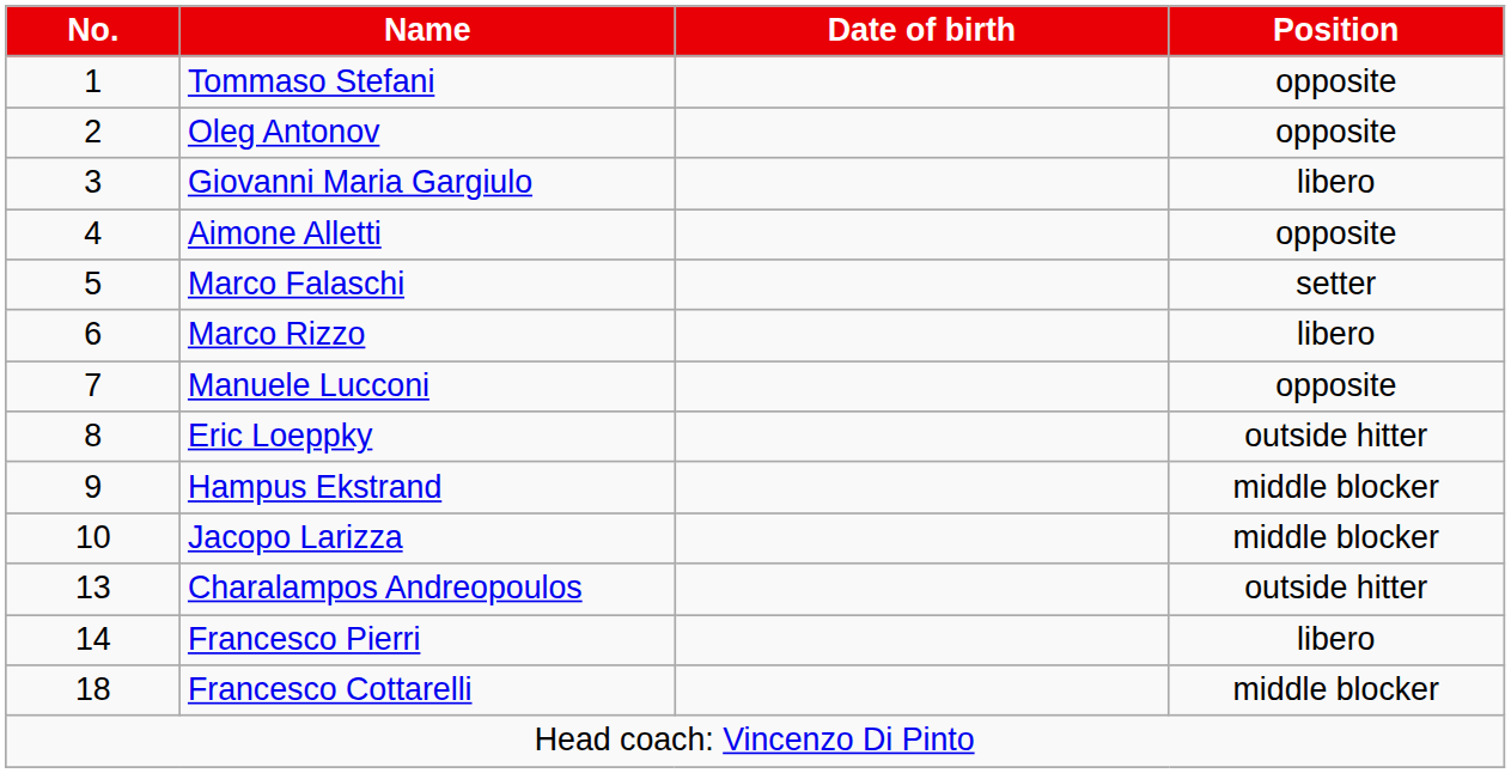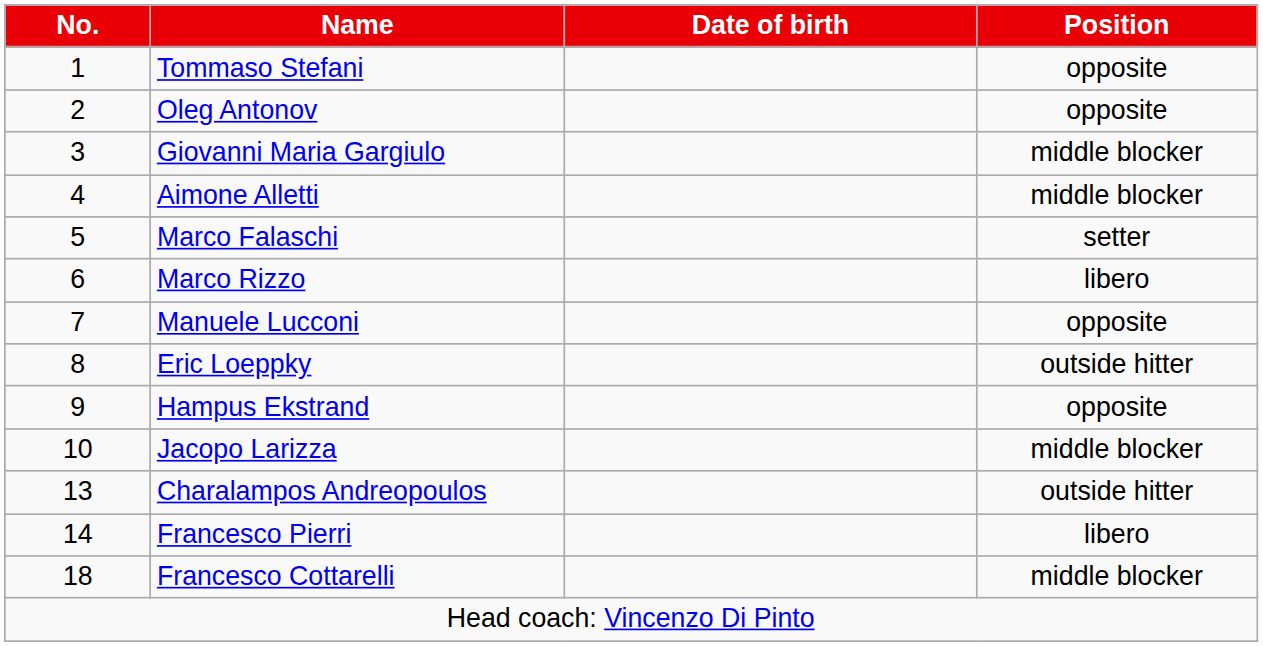 <table class="wikitable sortable" style="font-size:100%; text-align:center;">
 <tr>
 <th style="width:5em; color:#FFFFFF; background-color:#E90006">No.</th>
 <th style="width:15em; color:#FFFFFF; background-color:#E90006">Name</th>
 <th style="width:15em; color:#FFFFFF; background-color:#E90006">Date of birth</th>
 <th style="width:10em; color:#FFFFFF; background-color:#E90006">Position</th>
 </tr>
 <tr>
 <td>1</td>
 <td style="text-align:left"> <a href='#'>Tommaso Stefani</a></td>
 <td style="text-align:right"></td>
 <td>opposite</td>
 </tr>
 <tr>
 <td>2</td>
 <td style="text-align:left"> <a href='#'>Oleg Antonov</a></td>
 <td style="text-align:right"></td>
 <td>opposite</td>
 </tr>
 <tr>
 <td>3</td>
 <td style="text-align:left"> <a href='#'>Giovanni Maria Gargiulo</a></td>
 <td style="text-align:right"></td>
-<td>libero</td>
+<td>middle blocker</td>
 </tr>
 <tr>
 <td>4</td>
 <td style="text-align:left"> <a href='#'>Aimone Alletti</a></td>
 <td style="text-align:right"></td>
-<td>opposite</td>
+<td>middle blocker</td>
 </tr>
 <tr>
 <td>5</td>
 <td style="text-align:left"> <a href='#'>Marco Falaschi</a></td>
 <td style="text-align:right"></td>
 <td>setter</td>
 </tr>
 <tr>
 <td>6</td>
 <td style="text-align:left"> <a href='#'>Marco Rizzo</a></td>
 <td style="text-align:right"></td>
 <td>libero</td>
 </tr>
 <tr>
 <td>7</td>
 <td style="text-align:left"> <a href='#'>Manuele Lucconi</a></td>
 <td style="text-align:right"></td>
 <td>opposite</td>
 </tr>
 <tr>
 <td>8</td>
 <td style="text-align:left"> <a href='#'>Eric Loeppky</a></td>
 <td style="text-align:right"></td>
 <td>outside hitter</td>
 </tr>
 <tr>
 <td>9</td>
 <td style="text-align:left"> <a href='#'>Hampus Ekstrand</a></td>
 <td style="text-align:right"></td>
-<td>middle blocker</td>
+<td>opposite</td>
 </tr>
 <tr>
 <td>10</td>
 <td style="text-align:left"> <a href='#'>Jacopo Larizza</a></td>
 <td style="text-align:right"></td>
 <td>middle blocker</td>
 </tr>
 <tr>
 <td>13</td>
 <td style="text-align:left"> <a href='#'>Charalampos Andreopoulos</a></td>
 <td style="text-align:right"></td>
 <td>outside hitter</td>
 </tr>
 <tr>
 <td>14</td>
 <td style="text-align:left"> <a href='#'>Francesco Pierri</a></td>
 <td style="text-align:right"></td>
 <td>libero</td>
 </tr>
 <tr>
 <td>18</td>
 <td style="text-align:left"> <a href='#'>Francesco Cottarelli</a></td>
 <td align=right></td>
 <td>middle blocker</td>
 </tr>
 <tr>
 <td colspan=4>Head coach:  <a href='#'>Vincenzo Di Pinto</a></td>
 </tr>
 </table>
